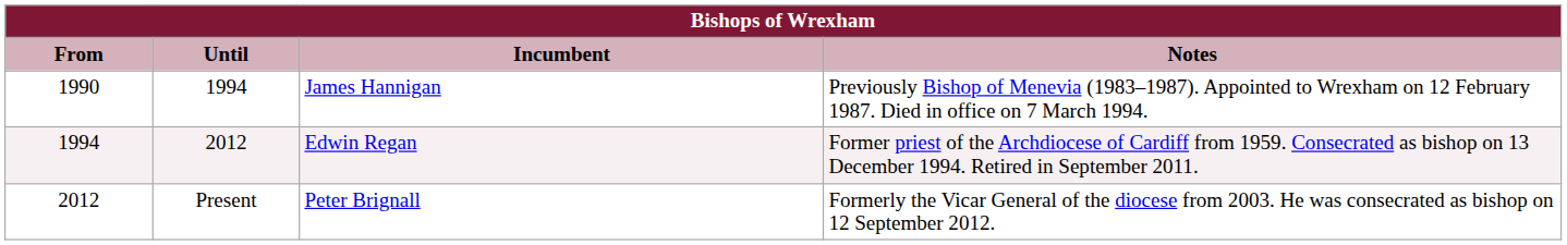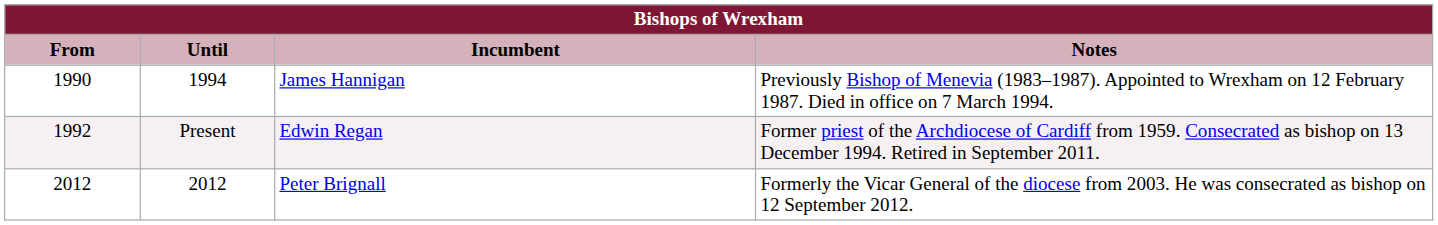 <table class="wikitable" style="width:95%"; border="1">
 <tr>
 <th colspan="4" style="background-color: #7F1734; color: white;">Bishops of Wrexham</th>
 </tr>
 <tr valign=center>
 <th style="background-color:#D4B1BB" width="9%">From</th>
 <th style="background-color:#D4B1BB" width="9%">Until</th>
 <th style="background-color:#D4B1BB" width="32%">Incumbent</th>
 <th style="background-color:#D4B1BB" width="45%">Notes</th>
 </tr>
 <tr valign=top bgcolor="white">
 <td align="center">1990</td>
 <td align="center">1994</td>
 <td><a href='#'>James Hannigan</a></td>
 <td>Previously <a href='#'>Bishop of Menevia</a> (1983–1987). Appointed to Wrexham on 12 February 1987. Died in office on 7 March 1994.</td>
 </tr>
 <tr valign=top bgcolor="#F7F0F2">
-<td align="center">1994</td>
-<td align="center">2012</td>
+<td align="center">1992</td>
+<td align="center">Present</td>
 <td><a href='#'>Edwin Regan</a></td>
 <td>Former <a href='#'>priest</a> of the <a href='#'>Archdiocese of Cardiff</a> from 1959. <a href='#'>Consecrated</a> as bishop on 13 December 1994. Retired in September 2011.</td>
 </tr>
 <tr valign=top bgcolor="white">
 <td align="center">2012</td>
-<td align="center">Present</td>
+<td align="center">2012</td>
 <td><a href='#'>Peter Brignall</a></td>
 <td>Formerly the Vicar General of the <a href='#'>diocese</a> from 2003. He was consecrated as bishop on 12 September 2012.</td>
 </tr>
 </table>
